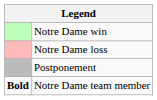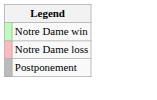 <table class="wikitable" style="font-size:90%">
 <tr>
 <th colspan="2">Legend</th>
 </tr>
 <tr>
 <td bgcolor="#bbffbb"> </td>
 <td>Notre Dame win</td>
 </tr>
 <tr>
 <td bgcolor="#ffbbbb"> </td>
 <td>Notre Dame loss</td>
 </tr>
 <tr>
 <td bgcolor="#bbbbbb"> </td>
 <td>Postponement</td>
 </tr>
-<tr>
-<td><strong>Bold</strong></td>
-<td>Notre Dame team member</td>
-</tr>
 </table>
